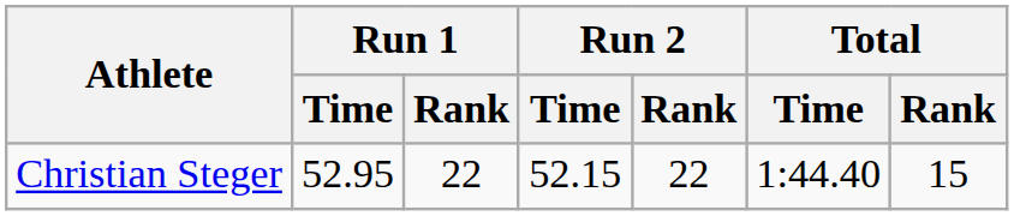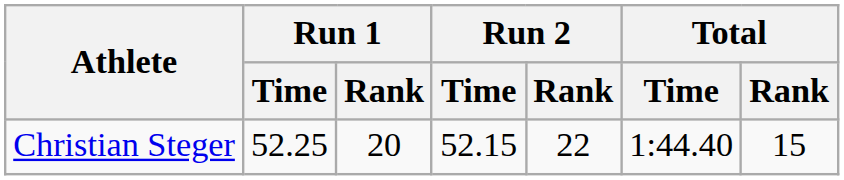 <table class="wikitable"  border="1" style="font-size:90%">
 <tr>
 <th rowspan="2">Athlete</th>
 <th colspan="2">Run 1</th>
 <th colspan="2">Run 2</th>
 <th colspan="2">Total</th>
 </tr>
 <tr>
 <th>Time</th>
 <th>Rank</th>
 <th>Time</th>
 <th>Rank</th>
 <th>Time</th>
 <th>Rank</th>
 </tr>
 <tr>
 <td><a href='#'>Christian Steger</a></td>
-<td align="center">52.95</td>
-<td align="center">22</td>
+<td align="center">52.25</td>
+<td align="center">20</td>
 <td align="center">52.15</td>
 <td align="center">22</td>
 <td align="center">1:44.40</td>
 <td align="center">15</td>
 </tr>
 </table>
